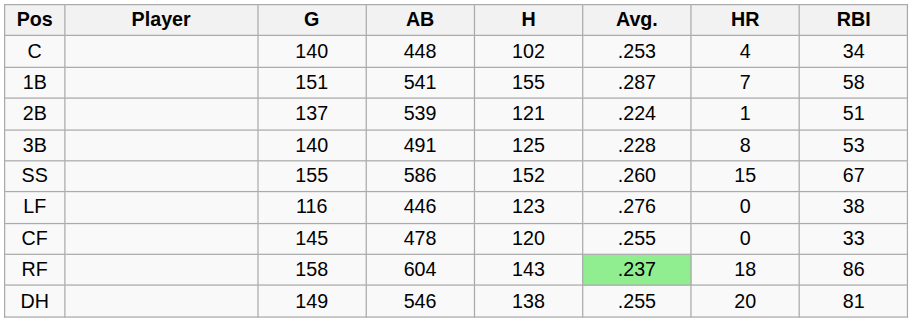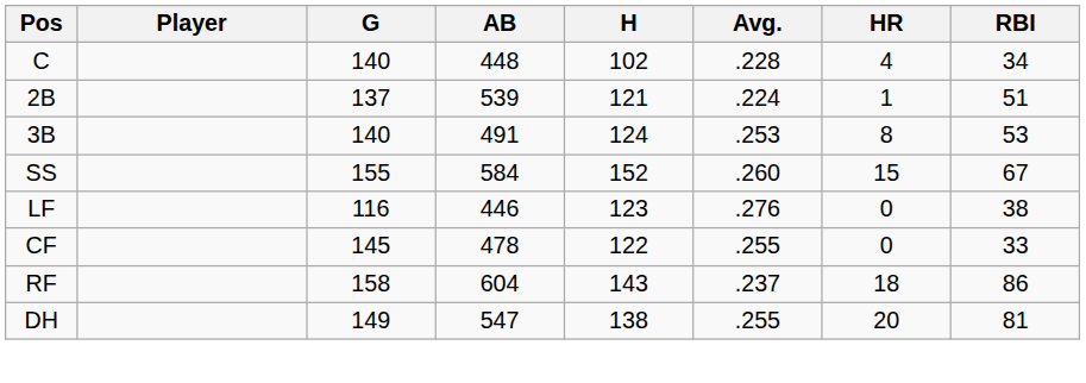 <table class="wikitable sortable">
 <tr>
 <th bgcolor="#DDDDFF" width="5%">Pos</th>
 <th bgcolor="#DDDDFF" width="16%">Player</th>
 <th bgcolor="#DDDDFF" width="9%">G</th>
 <th bgcolor="#DDDDFF" width="9%">AB</th>
 <th bgcolor="#DDDDFF" width="9%">H</th>
 <th bgcolor="#DDDDFF" width="9%">Avg.</th>
 <th bgcolor="#DDDDFF" width="9%">HR</th>
 <th bgcolor="#DDDDFF" width="9%">RBI</th>
 </tr>
 <tr align="center">
 <td>C</td>
 <td></td>
 <td>140</td>
 <td>448</td>
 <td>102</td>
-<td>.253</td>
+<td>.228</td>
 <td>4</td>
 <td>34</td>
-</tr>
-<tr align="center">
-<td>1B</td>
-<td></td>
-<td>151</td>
-<td>541</td>
-<td>155</td>
-<td>.287</td>
-<td>7</td>
-<td>58</td>
 </tr>
 <tr align="center">
 <td>2B</td>
 <td></td>
 <td>137</td>
 <td>539</td>
 <td>121</td>
 <td>.224</td>
 <td>1</td>
 <td>51</td>
 </tr>
 <tr align="center">
 <td>3B</td>
 <td></td>
 <td>140</td>
 <td>491</td>
-<td>125</td>
-<td>.228</td>
+<td>124</td>
+<td>.253</td>
 <td>8</td>
 <td>53</td>
 </tr>
 <tr align="center">
 <td>SS</td>
 <td></td>
 <td>155</td>
-<td>586</td>
+<td>584</td>
 <td>152</td>
 <td>.260</td>
 <td>15</td>
 <td>67</td>
 </tr>
 <tr align="center">
 <td>LF</td>
 <td></td>
 <td>116</td>
 <td>446</td>
 <td>123</td>
 <td>.276</td>
 <td>0</td>
 <td>38</td>
 </tr>
 <tr align="center">
 <td>CF</td>
 <td></td>
 <td>145</td>
 <td>478</td>
-<td>120</td>
+<td>122</td>
 <td>.255</td>
 <td>0</td>
 <td>33</td>
 </tr>
 <tr align="center">
 <td>RF</td>
 <td></td>
 <td>158</td>
 <td>604</td>
 <td>143</td>
-<td style="background: lightgreen;">.237</td>
+<td>.237</td>
 <td>18</td>
 <td>86</td>
 </tr>
 <tr align="center">
 <td>DH</td>
 <td></td>
 <td>149</td>
-<td>546</td>
+<td>547</td>
 <td>138</td>
 <td>.255</td>
 <td>20</td>
 <td>81</td>
 </tr>
 </table>
